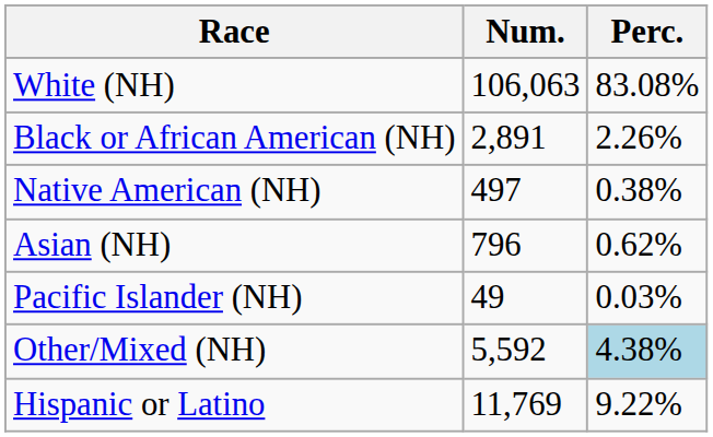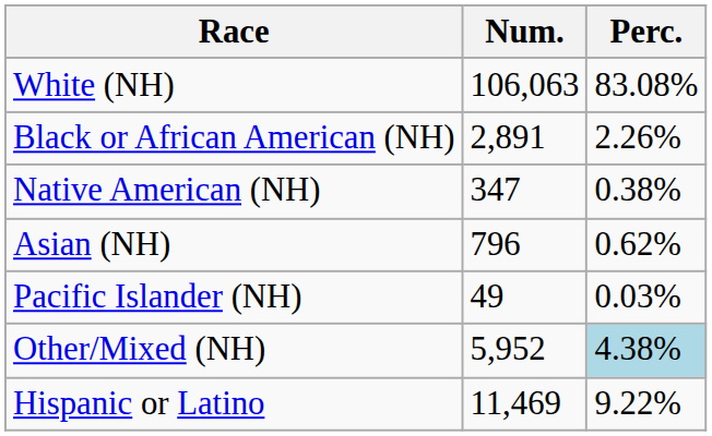 <table class="wikitable">
 <tr>
 <th>Race</th>
 <th>Num.</th>
 <th>Perc.</th>
 </tr>
 <tr>
 <td><a href='#'>White</a> (NH)</td>
 <td>106,063</td>
 <td>83.08%</td>
 </tr>
 <tr>
 <td><a href='#'>Black or African American</a> (NH)</td>
 <td>2,891</td>
 <td>2.26%</td>
 </tr>
 <tr>
 <td><a href='#'>Native American</a> (NH)</td>
-<td>497</td>
+<td>347</td>
 <td>0.38%</td>
 </tr>
 <tr>
 <td><a href='#'>Asian</a> (NH)</td>
 <td>796</td>
 <td>0.62%</td>
 </tr>
 <tr>
 <td><a href='#'>Pacific Islander</a> (NH)</td>
 <td>49</td>
 <td>0.03%</td>
 </tr>
 <tr>
 <td><a href='#'>Other/Mixed</a> (NH)</td>
-<td>5,592</td>
+<td>5,952</td>
 <td style="background: lightblue;">4.38%</td>
 </tr>
 <tr>
 <td><a href='#'>Hispanic</a> or <a href='#'>Latino</a></td>
-<td>11,769</td>
+<td>11,469</td>
 <td>9.22%</td>
 </tr>
 </table>
